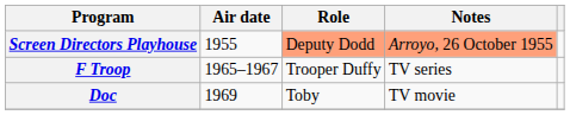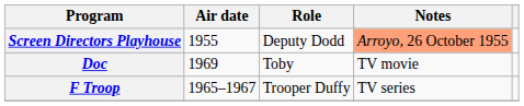 <table class="wikitable sortable plainrowheaders">
 <tr>
 <th scope="col">Program</th>
 <th scope="col">Air date</th>
 <th scope="col">Role</th>
 <th scope="col">Notes</th>
 <th scope="col" class="unsortable"></th>
 </tr>
 <tr>
 <th scope="row"><em><a href='#'>Screen Directors Playhouse</a></em></th>
 <td>1955</td>
-<td style="background: lightsalmon;">Deputy Dodd</td>
+<td>Deputy Dodd</td>
 <td style="background: lightsalmon;"><em>Arroyo,</em> 26 October 1955</td>
+<td align="center"></td>
+</tr>
+<tr>
+<th scope="row"><em><a href='#'>Doc</a></em></th>
+<td>1969</td>
+<td>Toby</td>
+<td>TV movie</td>
 <td align="center"></td>
 </tr>
 <tr>
 <th scope="row"><em><a href='#'>F Troop</a></em></th>
 <td>1965–1967</td>
 <td>Trooper Duffy</td>
 <td>TV series</td>
 <td align="center"></td>
 </tr>
 <tr>
-<th scope="row"><em><a href='#'>Doc</a></em></th>
-<td>1969</td>
-<td>Toby</td>
-<td>TV movie</td>
-<td align="center"></td>
-</tr>
-<tr>
 </tr>
 </table>
